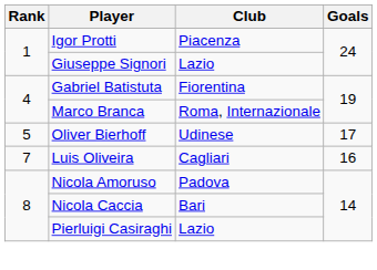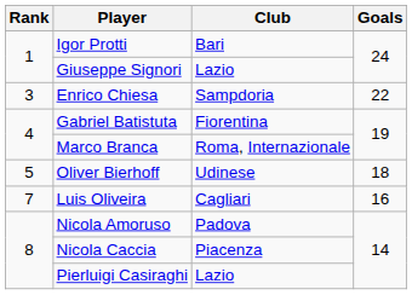 <table class="wikitable" style="text-align:center">
 <tr>
 <th>Rank</th>
 <th>Player</th>
 <th>Club</th>
 <th>Goals</th>
 </tr>
 <tr>
 <td rowspan="2">1</td>
 <td align="left"> <a href='#'>Igor Protti</a></td>
-<td align="left"><a href='#'>Piacenza</a></td>
+<td align="left"><a href='#'>Bari</a></td>
 <td rowspan="2">24</td>
 </tr>
 <tr>
 <td align="left"> <a href='#'>Giuseppe Signori</a></td>
 <td align="left"><a href='#'>Lazio</a></td>
+</tr>
+<tr>
+<td>3</td>
+<td align="left"> <a href='#'>Enrico Chiesa</a></td>
+<td align="left"><a href='#'>Sampdoria</a></td>
+<td>22</td>
 </tr>
 <tr>
 <td rowspan="2">4</td>
 <td align="left"> <a href='#'>Gabriel Batistuta</a></td>
 <td align="left"><a href='#'>Fiorentina</a></td>
 <td rowspan="2">19</td>
 </tr>
 <tr>
 <td align="left"> <a href='#'>Marco Branca</a></td>
 <td align="left"><a href='#'>Roma</a>, <a href='#'>Internazionale</a></td>
 </tr>
 <tr>
 <td>5</td>
 <td align="left">  <a href='#'>Oliver Bierhoff</a></td>
 <td align="left"><a href='#'>Udinese</a></td>
-<td>17</td>
+<td>18</td>
 </tr>
 <tr>
 <td>7</td>
 <td align="left"> <a href='#'>Luis Oliveira</a></td>
 <td align="left"><a href='#'>Cagliari</a></td>
 <td>16</td>
 </tr>
 <tr>
 <td rowspan="3">8</td>
 <td align="left"> <a href='#'>Nicola Amoruso</a></td>
 <td align="left"><a href='#'>Padova</a></td>
 <td rowspan="3">14</td>
 </tr>
 <tr>
 <td align="left"> <a href='#'>Nicola Caccia</a></td>
-<td align="left"><a href='#'>Bari</a></td>
+<td align="left"><a href='#'>Piacenza</a></td>
 </tr>
 <tr>
 <td align="left"> <a href='#'>Pierluigi Casiraghi</a></td>
 <td align="left"><a href='#'>Lazio</a></td>
 </tr>
 </table>
